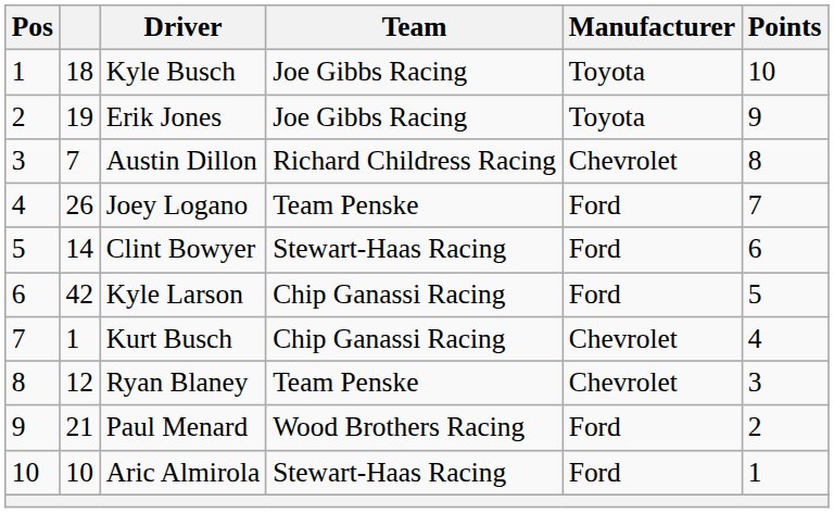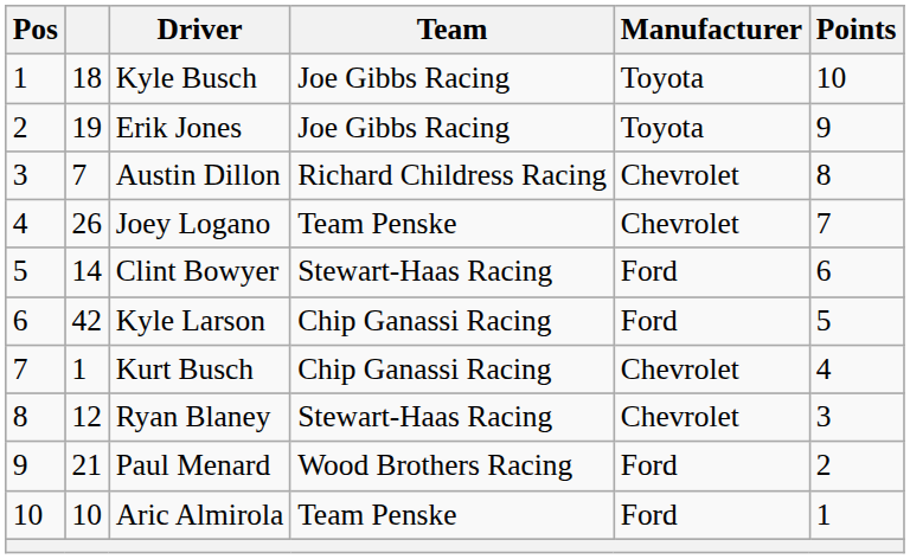 <table class="wikitable" style="font-size:98%">
 <tr>
 <th>Pos</th>
 <th></th>
 <th>Driver</th>
 <th>Team</th>
 <th>Manufacturer</th>
 <th>Points</th>
 </tr>
 <tr>
 <td>1</td>
 <td>18</td>
 <td>Kyle Busch</td>
 <td>Joe Gibbs Racing</td>
 <td>Toyota</td>
 <td>10</td>
 </tr>
 <tr>
 <td>2</td>
 <td>19</td>
 <td>Erik Jones</td>
 <td>Joe Gibbs Racing</td>
 <td>Toyota</td>
 <td>9</td>
 </tr>
 <tr>
 <td>3</td>
 <td>7</td>
 <td>Austin Dillon</td>
 <td>Richard Childress Racing</td>
 <td>Chevrolet</td>
 <td>8</td>
 </tr>
 <tr>
 <td>4</td>
 <td>26</td>
 <td>Joey Logano</td>
 <td>Team Penske</td>
-<td>Ford</td>
+<td>Chevrolet</td>
 <td>7</td>
 </tr>
 <tr>
 <td>5</td>
 <td>14</td>
 <td>Clint Bowyer</td>
 <td>Stewart-Haas Racing</td>
 <td>Ford</td>
 <td>6</td>
 </tr>
 <tr>
 <td>6</td>
 <td>42</td>
 <td>Kyle Larson</td>
 <td>Chip Ganassi Racing</td>
 <td>Ford</td>
 <td>5</td>
 </tr>
 <tr>
 <td>7</td>
 <td>1</td>
 <td>Kurt Busch</td>
 <td>Chip Ganassi Racing</td>
 <td>Chevrolet</td>
 <td>4</td>
 </tr>
 <tr>
 <td>8</td>
 <td>12</td>
 <td>Ryan Blaney</td>
-<td>Team Penske</td>
+<td>Stewart-Haas Racing</td>
 <td>Chevrolet</td>
 <td>3</td>
 </tr>
 <tr>
 <td>9</td>
 <td>21</td>
 <td>Paul Menard</td>
 <td>Wood Brothers Racing</td>
 <td>Ford</td>
 <td>2</td>
 </tr>
 <tr>
 <td>10</td>
 <td>10</td>
 <td>Aric Almirola</td>
-<td>Stewart-Haas Racing</td>
+<td>Team Penske</td>
 <td>Ford</td>
 <td>1</td>
 </tr>
 <tr>
 <th colspan="6"></th>
 </tr>
 </table>
